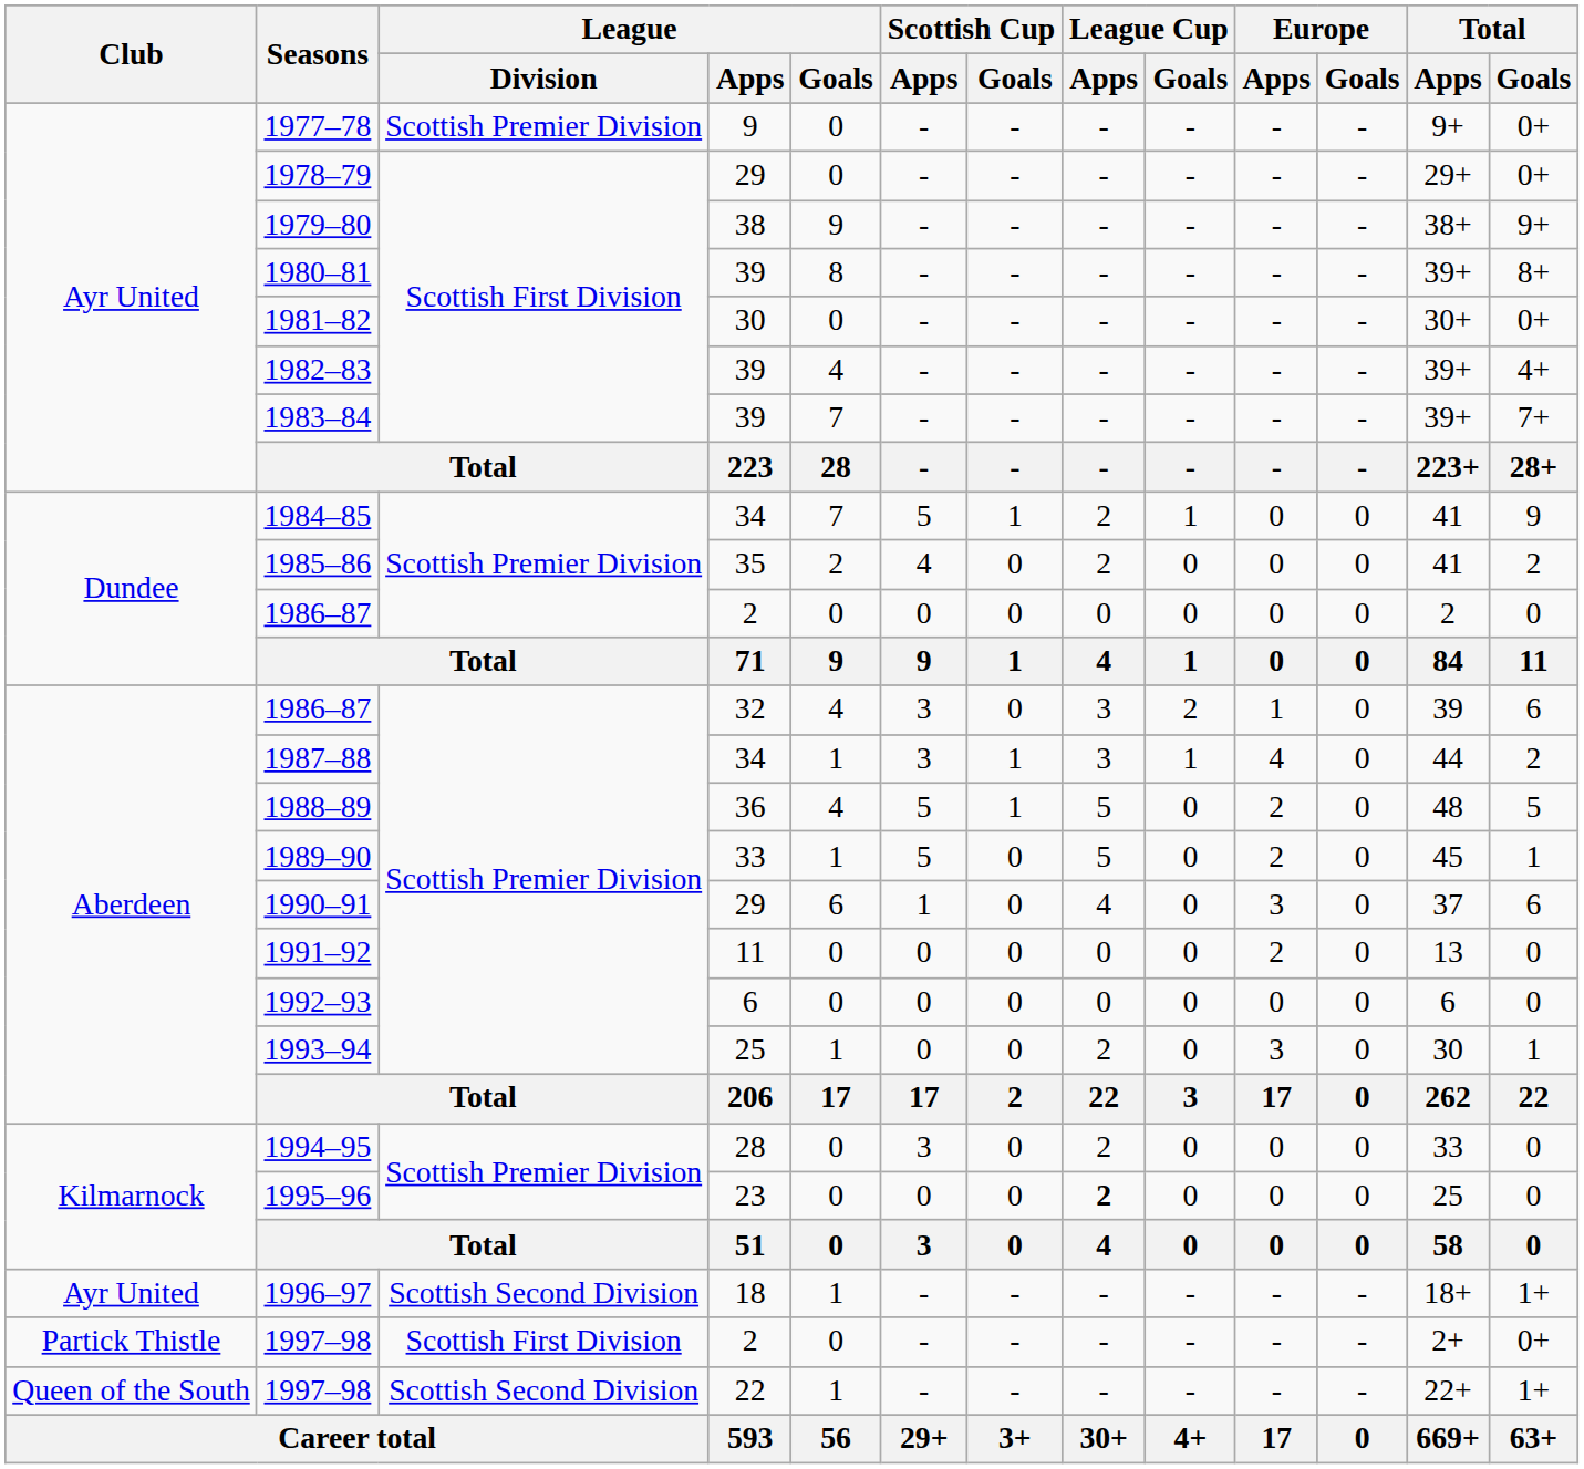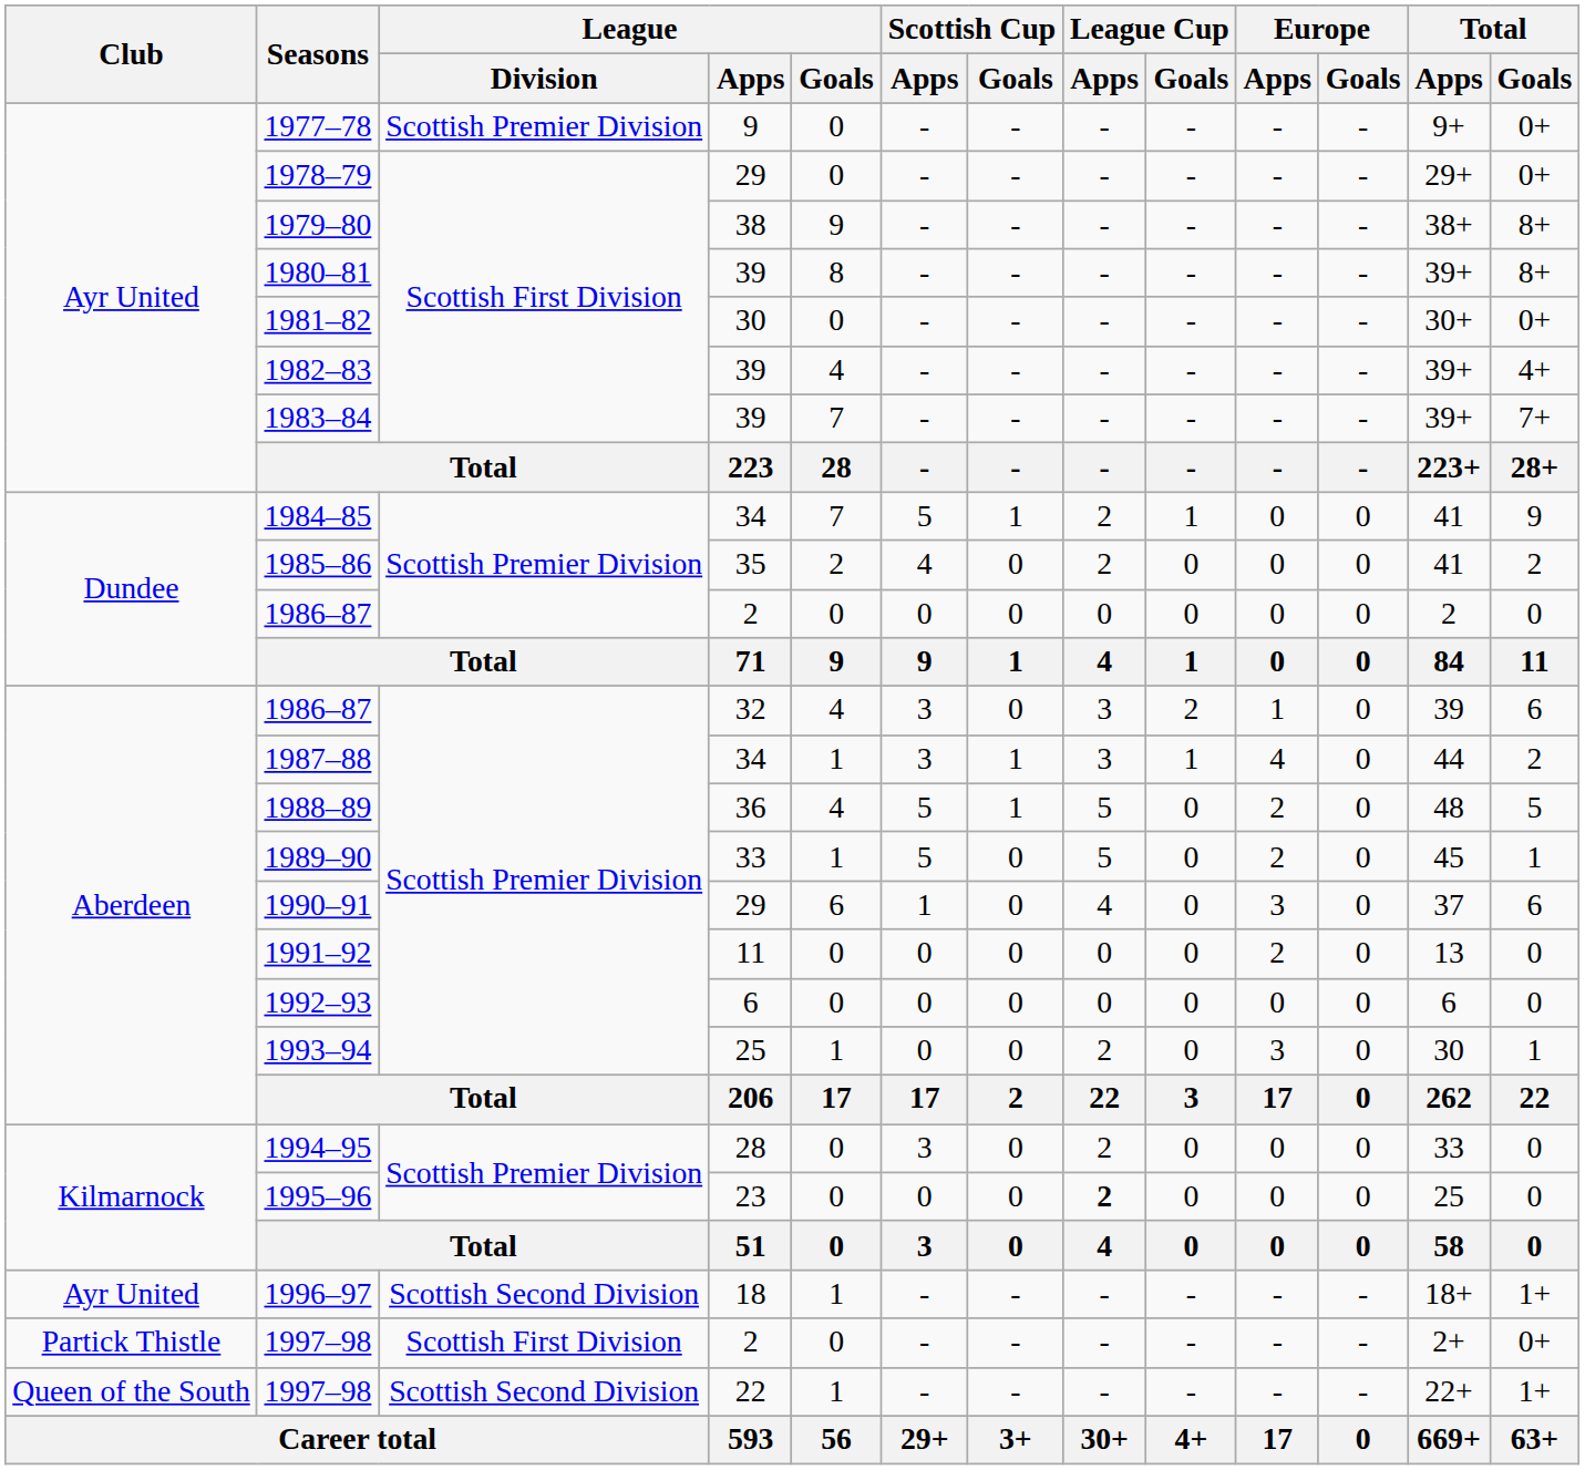 <table class="wikitable" style="text-align:center">
 <tr>
 <th rowspan="2">Club</th>
 <th rowspan="2">Seasons</th>
 <th colspan="3">League</th>
 <th colspan="2">Scottish Cup</th>
 <th colspan="2">League Cup</th>
 <th colspan="2">Europe</th>
 <th colspan="2">Total</th>
 </tr>
 <tr>
 <th>Division</th>
 <th>Apps</th>
 <th>Goals</th>
 <th>Apps</th>
 <th>Goals</th>
 <th>Apps</th>
 <th>Goals</th>
 <th>Apps</th>
 <th>Goals</th>
 <th>Apps</th>
 <th>Goals</th>
 </tr>
 <tr>
 <td rowspan="8"><a href='#'>Ayr United</a></td>
 <td><a href='#'>1977–78</a></td>
 <td><a href='#'>Scottish Premier Division</a></td>
 <td>9</td>
 <td>0</td>
 <td>-</td>
 <td>-</td>
 <td>-</td>
 <td>-</td>
 <td>-</td>
 <td>-</td>
 <td>9+</td>
 <td>0+</td>
 </tr>
 <tr>
 <td><a href='#'>1978–79</a></td>
 <td rowspan="6"><a href='#'>Scottish First Division</a></td>
 <td>29</td>
 <td>0</td>
 <td>-</td>
 <td>-</td>
 <td>-</td>
 <td>-</td>
 <td>-</td>
 <td>-</td>
 <td>29+</td>
 <td>0+</td>
 </tr>
 <tr>
 <td><a href='#'>1979–80</a></td>
 <td>38</td>
 <td>9</td>
 <td>-</td>
 <td>-</td>
 <td>-</td>
 <td>-</td>
 <td>-</td>
 <td>-</td>
 <td>38+</td>
-<td>9+</td>
+<td>8+</td>
 </tr>
 <tr>
 <td><a href='#'>1980–81</a></td>
 <td>39</td>
 <td>8</td>
 <td>-</td>
 <td>-</td>
 <td>-</td>
 <td>-</td>
 <td>-</td>
 <td>-</td>
 <td>39+</td>
 <td>8+</td>
 </tr>
 <tr>
 <td><a href='#'>1981–82</a></td>
 <td>30</td>
 <td>0</td>
 <td>-</td>
 <td>-</td>
 <td>-</td>
 <td>-</td>
 <td>-</td>
 <td>-</td>
 <td>30+</td>
 <td>0+</td>
 </tr>
 <tr>
 <td><a href='#'>1982–83</a></td>
 <td>39</td>
 <td>4</td>
 <td>-</td>
 <td>-</td>
 <td>-</td>
 <td>-</td>
 <td>-</td>
 <td>-</td>
 <td>39+</td>
 <td>4+</td>
 </tr>
 <tr>
 <td><a href='#'>1983–84</a></td>
 <td>39</td>
 <td>7</td>
 <td>-</td>
 <td>-</td>
 <td>-</td>
 <td>-</td>
 <td>-</td>
 <td>-</td>
 <td>39+</td>
 <td>7+</td>
 </tr>
 <tr>
 <th colspan="2">Total</th>
 <th>223</th>
 <th>28</th>
 <th>-</th>
 <th>-</th>
 <th>-</th>
 <th>-</th>
 <th>-</th>
 <th>-</th>
 <th>223+</th>
 <th>28+</th>
 </tr>
 <tr>
 <td rowspan="4"><a href='#'>Dundee</a></td>
 <td><a href='#'>1984–85</a></td>
 <td rowspan="3"><a href='#'>Scottish Premier Division</a></td>
 <td>34</td>
 <td>7</td>
 <td>5</td>
 <td>1</td>
 <td>2</td>
 <td>1</td>
 <td>0</td>
 <td>0</td>
 <td>41</td>
 <td>9</td>
 </tr>
 <tr>
 <td><a href='#'>1985–86</a></td>
 <td>35</td>
 <td>2</td>
 <td>4</td>
 <td>0</td>
 <td>2</td>
 <td>0</td>
 <td>0</td>
 <td>0</td>
 <td>41</td>
 <td>2</td>
 </tr>
 <tr>
 <td><a href='#'>1986–87</a></td>
 <td>2</td>
 <td>0</td>
 <td>0</td>
 <td>0</td>
 <td>0</td>
 <td>0</td>
 <td>0</td>
 <td>0</td>
 <td>2</td>
 <td>0</td>
 </tr>
 <tr>
 <th colspan="2">Total</th>
 <th>71</th>
 <th>9</th>
 <th>9</th>
 <th>1</th>
 <th>4</th>
 <th>1</th>
 <th>0</th>
 <th>0</th>
 <th>84</th>
 <th>11</th>
 </tr>
 <tr>
 <td rowspan="9"><a href='#'>Aberdeen</a></td>
 <td><a href='#'>1986–87</a></td>
 <td rowspan="8"><a href='#'>Scottish Premier Division</a></td>
 <td>32</td>
 <td>4</td>
 <td>3</td>
 <td>0</td>
 <td>3</td>
 <td>2</td>
 <td>1</td>
 <td>0</td>
 <td>39</td>
 <td>6</td>
 </tr>
 <tr>
 <td><a href='#'>1987–88</a></td>
 <td>34</td>
 <td>1</td>
 <td>3</td>
 <td>1</td>
 <td>3</td>
 <td>1</td>
 <td>4</td>
 <td>0</td>
 <td>44</td>
 <td>2</td>
 </tr>
 <tr>
 <td><a href='#'>1988–89</a></td>
 <td>36</td>
 <td>4</td>
 <td>5</td>
 <td>1</td>
 <td>5</td>
 <td>0</td>
 <td>2</td>
 <td>0</td>
 <td>48</td>
 <td>5</td>
 </tr>
 <tr>
 <td><a href='#'>1989–90</a></td>
 <td>33</td>
 <td>1</td>
 <td>5</td>
 <td>0</td>
 <td>5</td>
 <td>0</td>
 <td>2</td>
 <td>0</td>
 <td>45</td>
 <td>1</td>
 </tr>
 <tr>
 <td><a href='#'>1990–91</a></td>
 <td>29</td>
 <td>6</td>
 <td>1</td>
 <td>0</td>
 <td>4</td>
 <td>0</td>
 <td>3</td>
 <td>0</td>
 <td>37</td>
 <td>6</td>
 </tr>
 <tr>
 <td><a href='#'>1991–92</a></td>
 <td>11</td>
 <td>0</td>
 <td>0</td>
 <td>0</td>
 <td>0</td>
 <td>0</td>
 <td>2</td>
 <td>0</td>
 <td>13</td>
 <td>0</td>
 </tr>
 <tr>
 <td><a href='#'>1992–93</a></td>
 <td>6</td>
 <td>0</td>
 <td>0</td>
 <td>0</td>
 <td>0</td>
 <td>0</td>
 <td>0</td>
 <td>0</td>
 <td>6</td>
 <td>0</td>
 </tr>
 <tr>
 <td><a href='#'>1993–94</a></td>
 <td>25</td>
 <td>1</td>
 <td>0</td>
 <td>0</td>
 <td>2</td>
 <td>0</td>
 <td>3</td>
 <td>0</td>
 <td>30</td>
 <td>1</td>
 </tr>
 <tr>
 <th colspan="2">Total</th>
 <th>206</th>
 <th>17</th>
 <th>17</th>
 <th>2</th>
 <th>22</th>
 <th>3</th>
 <th>17</th>
 <th>0</th>
 <th>262</th>
 <th>22</th>
 </tr>
 <tr>
 <td rowspan="3"><a href='#'>Kilmarnock</a></td>
 <td><a href='#'>1994–95</a></td>
 <td rowspan="2"><a href='#'>Scottish Premier Division</a></td>
 <td>28</td>
 <td>0</td>
 <td>3</td>
 <td>0</td>
 <td>2</td>
 <td>0</td>
 <td>0</td>
 <td>0</td>
 <td>33</td>
 <td>0</td>
 </tr>
 <tr>
 <td><a href='#'>1995–96</a></td>
 <td>23</td>
 <td>0</td>
 <td>0</td>
 <td>0</td>
 <td><strong>2</strong></td>
 <td>0</td>
 <td>0</td>
 <td>0</td>
 <td>25</td>
 <td>0</td>
 </tr>
 <tr>
 <th colspan="2">Total</th>
 <th>51</th>
 <th>0</th>
 <th>3</th>
 <th>0</th>
 <th>4</th>
 <th>0</th>
 <th>0</th>
 <th>0</th>
 <th>58</th>
 <th>0</th>
 </tr>
 <tr>
 <td><a href='#'>Ayr United</a></td>
 <td><a href='#'>1996–97</a></td>
 <td><a href='#'>Scottish Second Division</a></td>
 <td>18</td>
 <td>1</td>
 <td>-</td>
 <td>-</td>
 <td>-</td>
 <td>-</td>
 <td>-</td>
 <td>-</td>
 <td>18+</td>
 <td>1+</td>
 </tr>
 <tr>
 <td><a href='#'>Partick Thistle</a></td>
 <td><a href='#'>1997–98</a></td>
 <td><a href='#'>Scottish First Division</a></td>
 <td>2</td>
 <td>0</td>
 <td>-</td>
 <td>-</td>
 <td>-</td>
 <td>-</td>
 <td>-</td>
 <td>-</td>
 <td>2+</td>
 <td>0+</td>
 </tr>
 <tr>
 <td><a href='#'>Queen of the South</a></td>
 <td><a href='#'>1997–98</a></td>
 <td><a href='#'>Scottish Second Division</a></td>
 <td>22</td>
 <td>1</td>
 <td>-</td>
 <td>-</td>
 <td>-</td>
 <td>-</td>
 <td>-</td>
 <td>-</td>
 <td>22+</td>
 <td>1+</td>
 </tr>
 <tr>
 <th colspan="3">Career total</th>
 <th>593</th>
 <th>56</th>
 <th>29+</th>
 <th>3+</th>
 <th>30+</th>
 <th>4+</th>
 <th>17</th>
 <th>0</th>
 <th>669+</th>
 <th>63+</th>
 </tr>
 </table>
